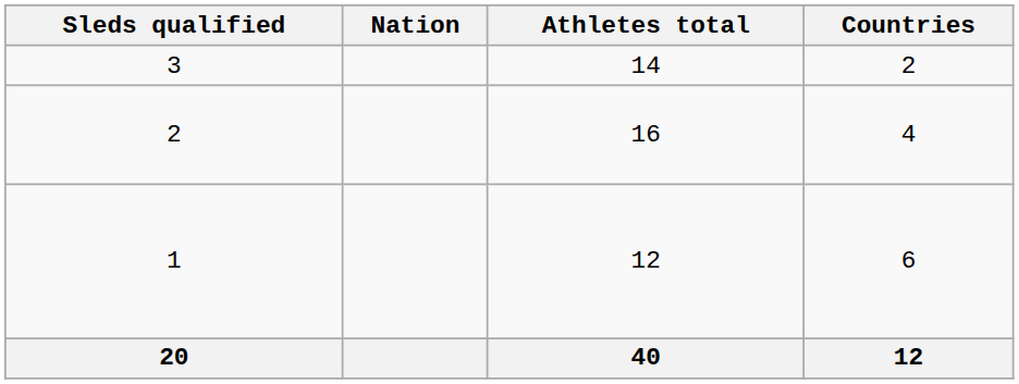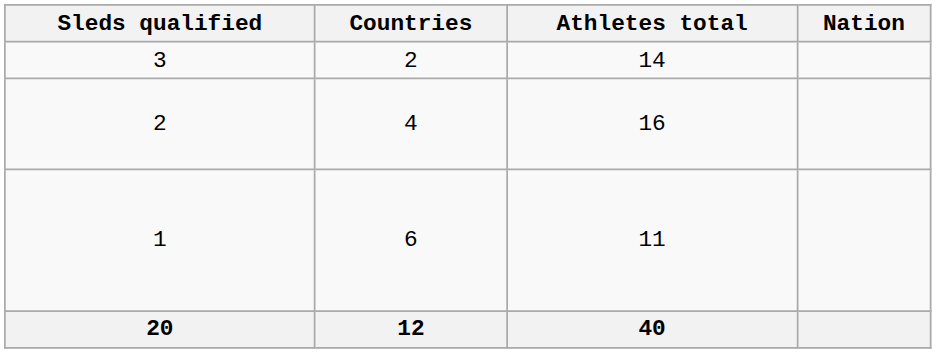 <table class="wikitable" width=530>
 <tr>
 <th>Sleds qualified</th>
+<th>Countries</th>
+<th>Athletes total</th>
 <th>Nation</th>
-<th>Athletes total</th>
-<th>Countries</th>
 </tr>
 <tr>
 <td align=center>3</td>
+<td align=center>2</td>
+<td align=center>14</td>
 <td><br></td>
-<td align=center>14</td>
-<td align=center>2</td>
 </tr>
 <tr>
 <td align=center>2</td>
+<td align=center>4</td>
+<td align=center>16</td>
 <td><br><br><br></td>
-<td align=center>16</td>
-<td align=center>4</td>
 </tr>
 <tr>
 <td align=center>1</td>
+<td align=center>6</td>
+<td align=center>11</td>
 <td><br><br><br><br><br></td>
-<td align=center>12</td>
-<td align=center>6</td>
 </tr>
 <tr>
 <th>20</th>
+<th>12</th>
+<th>40</th>
 <th></th>
-<th>40</th>
-<th>12</th>
 </tr>
 </table>
